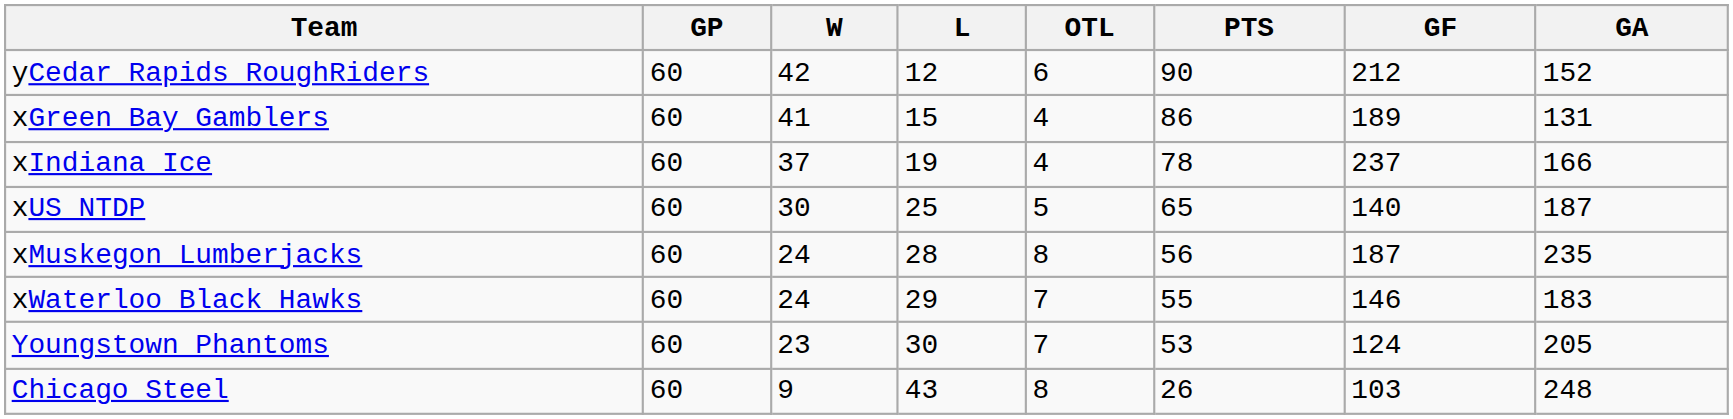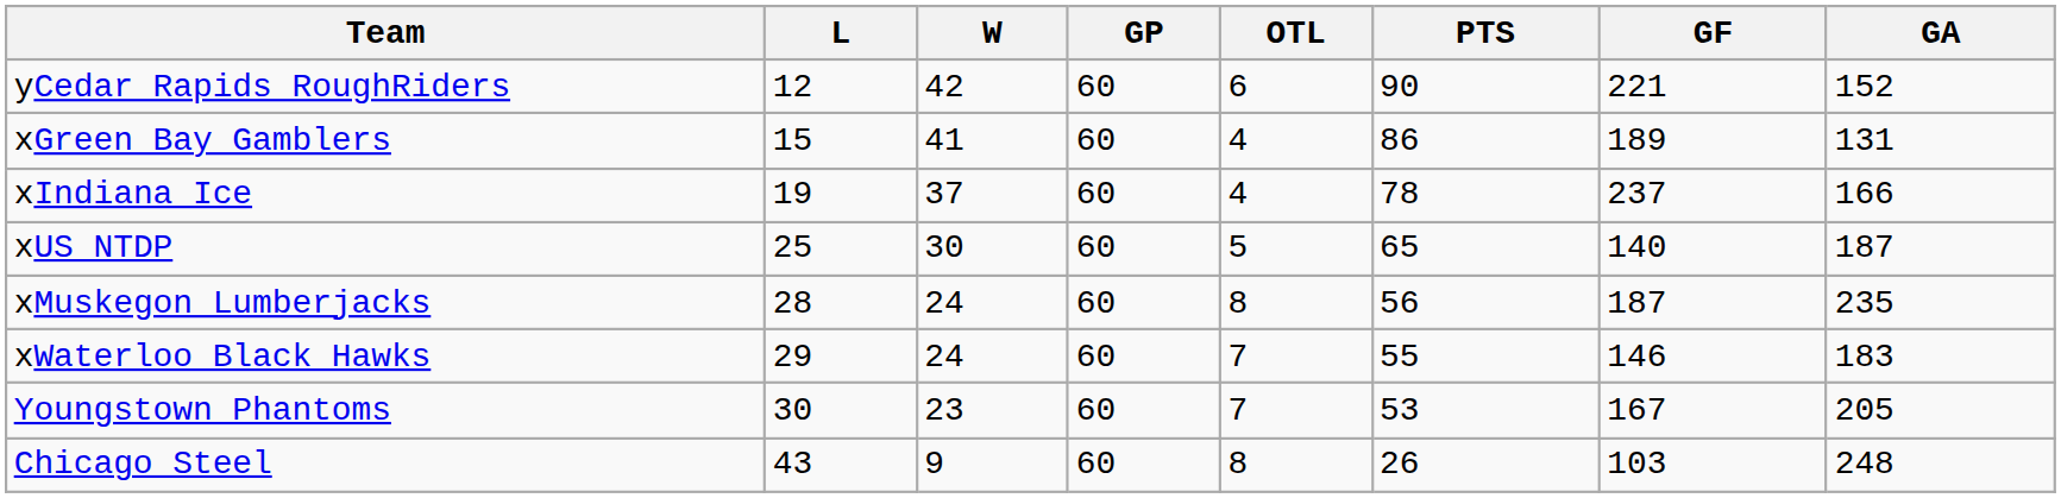 <table class="wikitable">
 <tr>
 <th bgcolor="#DDDDFF" width="25%">Team</th>
+<th bgcolor="#DDDDFF" width="5%">L</th>
+<th bgcolor="#DDDDFF" width="5%">W</th>
 <th bgcolor="#DDDDFF" width="5%">GP</th>
-<th bgcolor="#DDDDFF" width="5%">W</th>
-<th bgcolor="#DDDDFF" width="5%">L</th>
 <th bgcolor="#DDDDFF" width="5%">OTL</th>
 <th bgcolor="#DDDDFF" width="7.5%">PTS</th>
 <th bgcolor="#DDDDFF" width="7.5%">GF</th>
 <th bgcolor="#DDDDFF" width="7.5%">GA</th>
 </tr>
 <tr>
 <td>y<a href='#'>Cedar Rapids RoughRiders</a></td>
+<td>12</td>
+<td>42</td>
 <td>60</td>
-<td>42</td>
-<td>12</td>
 <td>6</td>
 <td>90</td>
-<td>212</td>
+<td>221</td>
 <td>152</td>
 </tr>
 <tr>
 <td>x<a href='#'>Green Bay Gamblers</a></td>
+<td>15</td>
+<td>41</td>
 <td>60</td>
-<td>41</td>
-<td>15</td>
 <td>4</td>
 <td>86</td>
 <td>189</td>
 <td>131</td>
 </tr>
 <tr>
 <td>x<a href='#'>Indiana Ice</a></td>
+<td>19</td>
+<td>37</td>
 <td>60</td>
-<td>37</td>
-<td>19</td>
 <td>4</td>
 <td>78</td>
 <td>237</td>
 <td>166</td>
 </tr>
 <tr>
 <td>x<a href='#'>US NTDP</a></td>
+<td>25</td>
+<td>30</td>
 <td>60</td>
-<td>30</td>
-<td>25</td>
 <td>5</td>
 <td>65</td>
 <td>140</td>
 <td>187</td>
 </tr>
 <tr>
 <td>x<a href='#'>Muskegon Lumberjacks</a></td>
+<td>28</td>
+<td>24</td>
 <td>60</td>
-<td>24</td>
-<td>28</td>
 <td>8</td>
 <td>56</td>
 <td>187</td>
 <td>235</td>
 </tr>
 <tr>
 <td>x<a href='#'>Waterloo Black Hawks</a></td>
+<td>29</td>
+<td>24</td>
 <td>60</td>
-<td>24</td>
-<td>29</td>
 <td>7</td>
 <td>55</td>
 <td>146</td>
 <td>183</td>
 </tr>
 <tr>
 <td><a href='#'>Youngstown Phantoms</a></td>
+<td>30</td>
+<td>23</td>
 <td>60</td>
-<td>23</td>
-<td>30</td>
 <td>7</td>
 <td>53</td>
-<td>124</td>
+<td>167</td>
 <td>205</td>
 </tr>
 <tr>
 <td><a href='#'>Chicago Steel</a></td>
+<td>43</td>
+<td>9</td>
 <td>60</td>
-<td>9</td>
-<td>43</td>
 <td>8</td>
 <td>26</td>
 <td>103</td>
 <td>248</td>
 </tr>
 </table>
